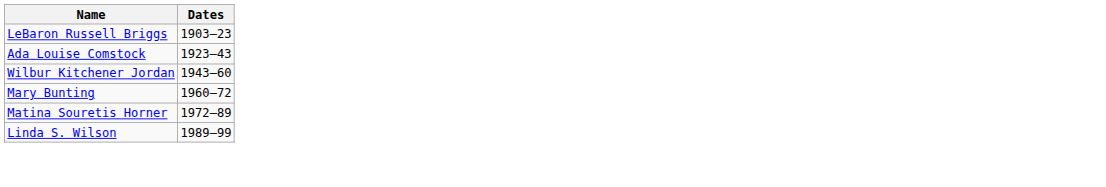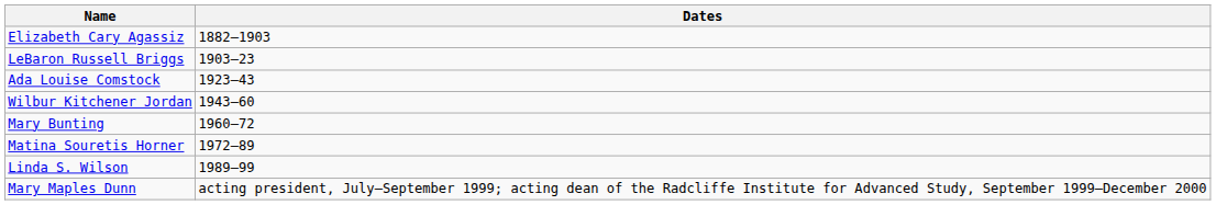 <table class="wikitable">
 <tr>
 <th>Name</th>
 <th>Dates</th>
+</tr>
+<tr>
+<td><a href='#'>Elizabeth Cary Agassiz</a></td>
+<td>1882–1903</td>
 </tr>
 <tr>
 <td><a href='#'>LeBaron Russell Briggs</a></td>
 <td>1903–23</td>
 </tr>
 <tr>
 <td><a href='#'>Ada Louise Comstock</a></td>
 <td>1923–43</td>
 </tr>
 <tr>
 <td><a href='#'>Wilbur Kitchener Jordan</a></td>
 <td>1943–60</td>
 </tr>
 <tr>
 <td><a href='#'>Mary Bunting</a></td>
 <td>1960–72</td>
 </tr>
 <tr>
 <td><a href='#'>Matina Souretis Horner</a></td>
 <td>1972–89</td>
 </tr>
 <tr>
 <td><a href='#'>Linda S. Wilson</a></td>
 <td>1989–99</td>
 </tr>
+<tr>
+<td><a href='#'>Mary Maples Dunn</a></td>
+<td>acting president, July–September 1999; acting dean of the Radcliffe Institute for Advanced Study, September 1999–December 2000</td>
+</tr>
 </table>
